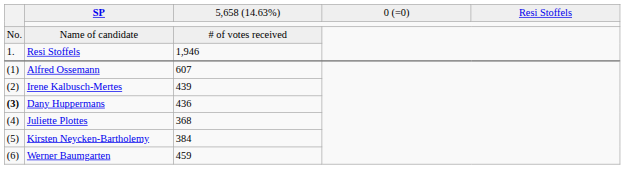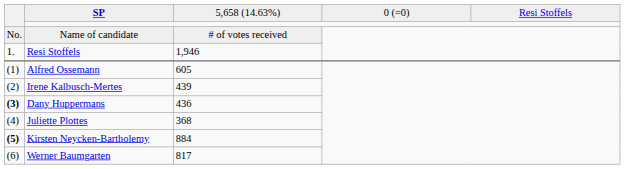 <table class="wikitable collapsible collapsed" style=text-align:left;font-size:90%>
 <tr>
 <th rowspan=2></th>
 <td bgcolor=efefef width=200 align=center><strong> <a href='#'>SP</a> </strong></td>
 <td bgcolor=efefef width=200 align=center>5,658 (14.63%)</td>
 <td bgcolor=efefef width=200 align=center>0 (=0)</td>
 <td bgcolor=efefef width=200 align=center><a href='#'>Resi Stoffels</a></td>
 </tr>
 <tr>
 <td colspan=4 bgcolor=></td>
 </tr>
 <tr>
 <td bgcolor=efefef align=center>No.</td>
 <td bgcolor=efefef align=center>Name of candidate</td>
 <td bgcolor=efefef align=center># of votes received</td>
 </tr>
 <tr>
 <td>1.</td>
 <td><a href='#'>Resi Stoffels</a></td>
 <td>1,946</td>
 </tr>
 <tr style="border-top:2px solid gray;">
 <td>(1)</td>
 <td><a href='#'>Alfred Ossemann</a></td>
-<td>607</td>
+<td>605</td>
 </tr>
 <tr>
 <td>(2)</td>
 <td><a href='#'>Irene Kalbusch-Mertes</a></td>
 <td>439</td>
 </tr>
 <tr>
 <td><strong>(3)</strong></td>
 <td><a href='#'>Dany Huppermans</a></td>
 <td>436</td>
 </tr>
 <tr>
 <td>(4)</td>
 <td><a href='#'>Juliette Plottes</a></td>
 <td>368</td>
 </tr>
 <tr>
-<td>(5)</td>
+<td><strong>(5)</strong></td>
 <td><a href='#'>Kirsten Neycken-Bartholemy</a></td>
-<td>384</td>
+<td>884</td>
 </tr>
 <tr>
 <td>(6)</td>
 <td><a href='#'>Werner Baumgarten</a></td>
-<td>459</td>
+<td>817</td>
 </tr>
 </table>
